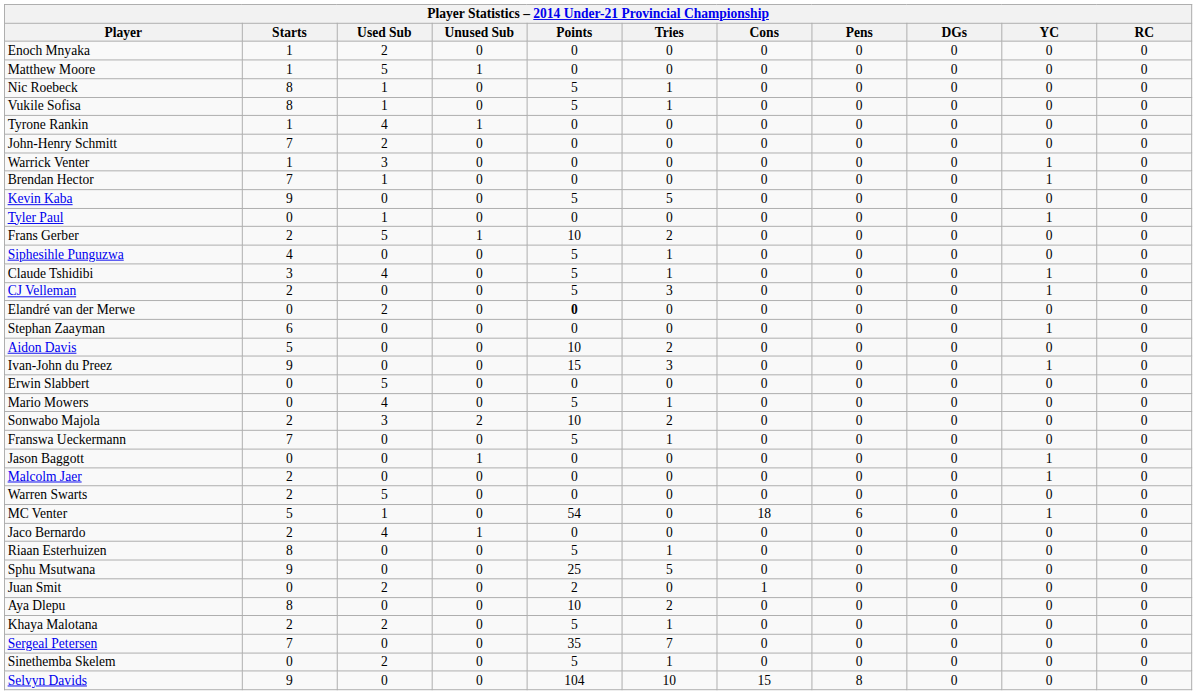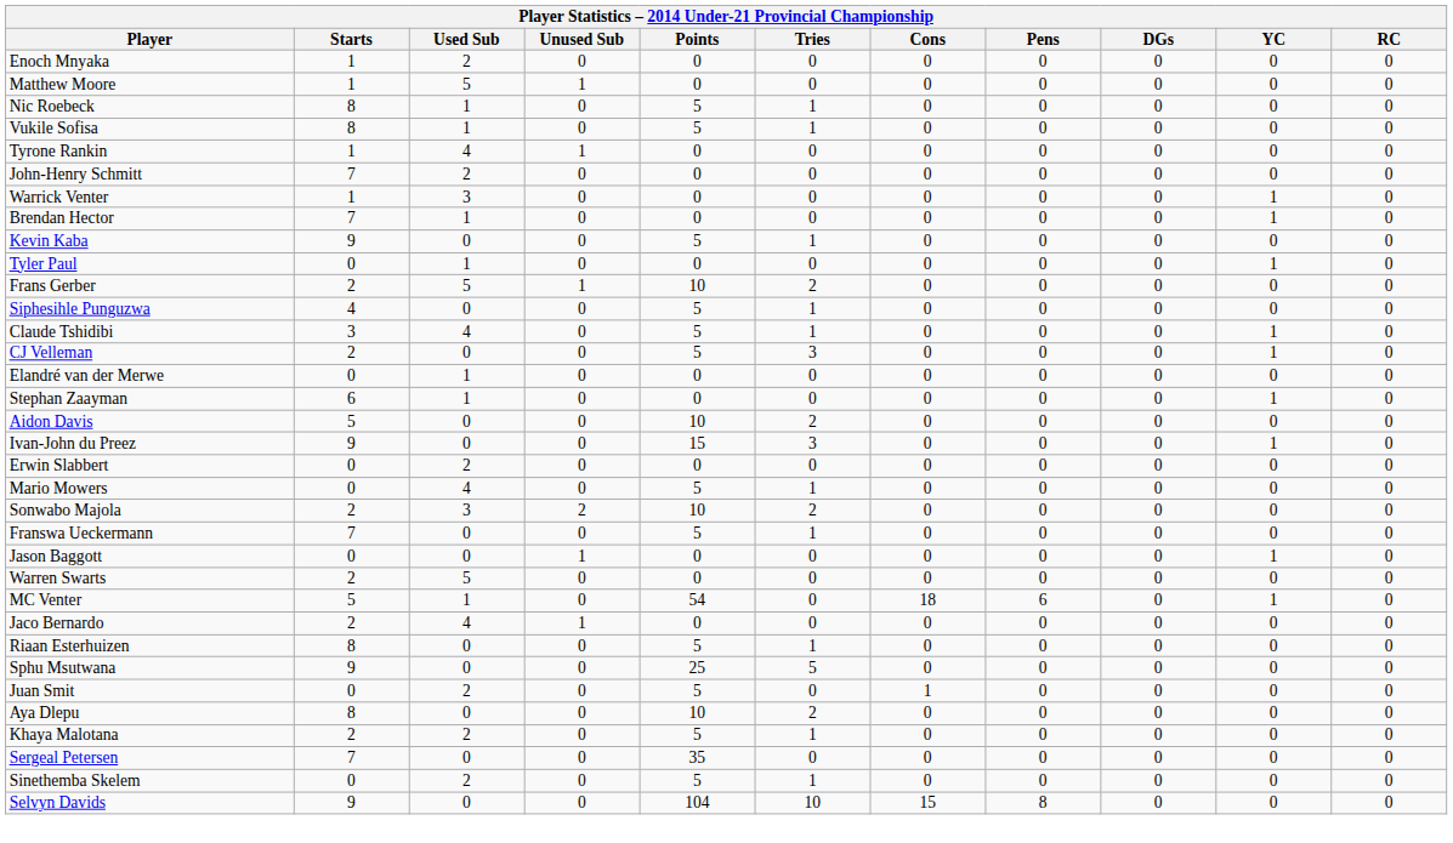 <table class="wikitable sortable"  style="text-align:center; line-height:90%; font-size:90%; width:100%;">
 <tr>
 <th colspan=11>Player Statistics – <a href='#'>2014 Under-21 Provincial Championship</a></th>
 </tr>
 <tr>
 <th style="width:20%;">Player</th>
 <th style="width:8%;">Starts</th>
 <th style="width:8%;">Used Sub</th>
 <th style="width:8%;">Unused Sub</th>
 <th style="width:8%;">Points</th>
 <th style="width:8%;">Tries</th>
 <th style="width:8%;">Cons</th>
 <th style="width:8%;">Pens</th>
 <th style="width:8%;">DGs</th>
 <th style="width:8%;">YC</th>
 <th style="width:8%;">RC<br></th>
 </tr>
 <tr>
 <td align=left>Enoch Mnyaka</td>
 <td>1</td>
 <td>2</td>
 <td>0</td>
 <td>0</td>
 <td>0</td>
 <td>0</td>
 <td>0</td>
 <td>0</td>
 <td>0</td>
 <td>0</td>
 </tr>
 <tr>
 <td align=left>Matthew Moore</td>
 <td>1</td>
 <td>5</td>
 <td>1</td>
 <td>0</td>
 <td>0</td>
 <td>0</td>
 <td>0</td>
 <td>0</td>
 <td>0</td>
 <td>0</td>
 </tr>
 <tr>
 <td align=left>Nic Roebeck</td>
 <td>8</td>
 <td>1</td>
 <td>0</td>
 <td>5</td>
 <td>1</td>
 <td>0</td>
 <td>0</td>
 <td>0</td>
 <td>0</td>
 <td>0</td>
 </tr>
 <tr>
 <td align=left>Vukile Sofisa</td>
 <td>8</td>
 <td>1</td>
 <td>0</td>
 <td>5</td>
 <td>1</td>
 <td>0</td>
 <td>0</td>
 <td>0</td>
 <td>0</td>
 <td>0</td>
 </tr>
 <tr>
 <td align=left>Tyrone Rankin</td>
 <td>1</td>
 <td>4</td>
 <td>1</td>
 <td>0</td>
 <td>0</td>
 <td>0</td>
 <td>0</td>
 <td>0</td>
 <td>0</td>
 <td>0</td>
 </tr>
 <tr>
 <td align=left>John-Henry Schmitt</td>
 <td>7</td>
 <td>2</td>
 <td>0</td>
 <td>0</td>
 <td>0</td>
 <td>0</td>
 <td>0</td>
 <td>0</td>
 <td>0</td>
 <td>0</td>
 </tr>
 <tr>
 <td align=left>Warrick Venter</td>
 <td>1</td>
 <td>3</td>
 <td>0</td>
 <td>0</td>
 <td>0</td>
 <td>0</td>
 <td>0</td>
 <td>0</td>
 <td>1</td>
 <td>0</td>
 </tr>
 <tr>
 <td align=left>Brendan Hector</td>
 <td>7</td>
 <td>1</td>
 <td>0</td>
 <td>0</td>
 <td>0</td>
 <td>0</td>
 <td>0</td>
 <td>0</td>
 <td>1</td>
 <td>0</td>
 </tr>
 <tr>
 <td align=left><a href='#'>Kevin Kaba</a></td>
 <td>9</td>
 <td>0</td>
 <td>0</td>
 <td>5</td>
-<td>5</td>
+<td>1</td>
 <td>0</td>
 <td>0</td>
 <td>0</td>
 <td>0</td>
 <td>0</td>
 </tr>
 <tr>
 <td align=left><a href='#'>Tyler Paul</a></td>
 <td>0</td>
 <td>1</td>
 <td>0</td>
 <td>0</td>
 <td>0</td>
 <td>0</td>
 <td>0</td>
 <td>0</td>
 <td>1</td>
 <td>0</td>
 </tr>
 <tr>
 <td align=left>Frans Gerber</td>
 <td>2</td>
 <td>5</td>
 <td>1</td>
 <td>10</td>
 <td>2</td>
 <td>0</td>
 <td>0</td>
 <td>0</td>
 <td>0</td>
 <td>0</td>
 </tr>
 <tr>
 <td align=left><a href='#'>Siphesihle Punguzwa</a></td>
 <td>4</td>
 <td>0</td>
 <td>0</td>
 <td>5</td>
 <td>1</td>
 <td>0</td>
 <td>0</td>
 <td>0</td>
 <td>0</td>
 <td>0</td>
 </tr>
 <tr>
 <td align=left>Claude Tshidibi</td>
 <td>3</td>
 <td>4</td>
 <td>0</td>
 <td>5</td>
 <td>1</td>
 <td>0</td>
 <td>0</td>
 <td>0</td>
 <td>1</td>
 <td>0</td>
 </tr>
 <tr>
 <td align=left><a href='#'>CJ Velleman</a></td>
 <td>2</td>
 <td>0</td>
 <td>0</td>
 <td>5</td>
 <td>3</td>
 <td>0</td>
 <td>0</td>
 <td>0</td>
 <td>1</td>
 <td>0</td>
 </tr>
 <tr>
 <td align=left>Elandré van der Merwe</td>
 <td>0</td>
-<td>2</td>
+<td>1</td>
 <td>0</td>
-<td><strong>0</strong></td>
+<td>0</td>
 <td>0</td>
 <td>0</td>
 <td>0</td>
 <td>0</td>
 <td>0</td>
 <td>0</td>
 </tr>
 <tr>
 <td align=left>Stephan Zaayman</td>
 <td>6</td>
-<td>0</td>
+<td>1</td>
 <td>0</td>
 <td>0</td>
 <td>0</td>
 <td>0</td>
 <td>0</td>
 <td>0</td>
 <td>1</td>
 <td>0</td>
 </tr>
 <tr>
 <td align=left><a href='#'>Aidon Davis</a></td>
 <td>5</td>
 <td>0</td>
 <td>0</td>
 <td>10</td>
 <td>2</td>
 <td>0</td>
 <td>0</td>
 <td>0</td>
 <td>0</td>
 <td>0</td>
 </tr>
 <tr>
 <td align=left>Ivan-John du Preez</td>
 <td>9</td>
 <td>0</td>
 <td>0</td>
 <td>15</td>
 <td>3</td>
 <td>0</td>
 <td>0</td>
 <td>0</td>
 <td>1</td>
 <td>0</td>
 </tr>
 <tr>
 <td align=left>Erwin Slabbert</td>
 <td>0</td>
-<td>5</td>
+<td>2</td>
 <td>0</td>
 <td>0</td>
 <td>0</td>
 <td>0</td>
 <td>0</td>
 <td>0</td>
 <td>0</td>
 <td>0</td>
 </tr>
 <tr>
 <td align=left>Mario Mowers</td>
 <td>0</td>
 <td>4</td>
 <td>0</td>
 <td>5</td>
 <td>1</td>
 <td>0</td>
 <td>0</td>
 <td>0</td>
 <td>0</td>
 <td>0</td>
 </tr>
 <tr>
 <td align=left>Sonwabo Majola</td>
 <td>2</td>
 <td>3</td>
 <td>2</td>
 <td>10</td>
 <td>2</td>
 <td>0</td>
 <td>0</td>
 <td>0</td>
 <td>0</td>
 <td>0</td>
 </tr>
 <tr>
 <td align=left>Franswa Ueckermann</td>
 <td>7</td>
 <td>0</td>
 <td>0</td>
 <td>5</td>
 <td>1</td>
 <td>0</td>
 <td>0</td>
 <td>0</td>
 <td>0</td>
 <td>0</td>
 </tr>
 <tr>
 <td align=left>Jason Baggott</td>
 <td>0</td>
 <td>0</td>
 <td>1</td>
-<td>0</td>
-<td>0</td>
-<td>0</td>
-<td>0</td>
-<td>0</td>
-<td>1</td>
-<td>0</td>
-</tr>
-<tr>
-<td align=left><a href='#'>Malcolm Jaer</a></td>
-<td>2</td>
-<td>0</td>
-<td>0</td>
 <td>0</td>
 <td>0</td>
 <td>0</td>
 <td>0</td>
 <td>0</td>
 <td>1</td>
 <td>0</td>
 </tr>
 <tr>
 <td align=left>Warren Swarts</td>
 <td>2</td>
 <td>5</td>
 <td>0</td>
 <td>0</td>
 <td>0</td>
 <td>0</td>
 <td>0</td>
 <td>0</td>
 <td>0</td>
 <td>0</td>
 </tr>
 <tr>
 <td align=left>MC Venter</td>
 <td>5</td>
 <td>1</td>
 <td>0</td>
 <td>54</td>
 <td>0</td>
 <td>18</td>
 <td>6</td>
 <td>0</td>
 <td>1</td>
 <td>0</td>
 </tr>
 <tr>
 <td align=left>Jaco Bernardo</td>
 <td>2</td>
 <td>4</td>
 <td>1</td>
 <td>0</td>
 <td>0</td>
 <td>0</td>
 <td>0</td>
 <td>0</td>
 <td>0</td>
 <td>0</td>
 </tr>
 <tr>
 <td align=left>Riaan Esterhuizen</td>
 <td>8</td>
 <td>0</td>
 <td>0</td>
 <td>5</td>
 <td>1</td>
 <td>0</td>
 <td>0</td>
 <td>0</td>
 <td>0</td>
 <td>0</td>
 </tr>
 <tr>
 <td align=left>Sphu Msutwana</td>
 <td>9</td>
 <td>0</td>
 <td>0</td>
 <td>25</td>
 <td>5</td>
 <td>0</td>
 <td>0</td>
 <td>0</td>
 <td>0</td>
 <td>0</td>
 </tr>
 <tr>
 <td align=left>Juan Smit</td>
 <td>0</td>
 <td>2</td>
 <td>0</td>
-<td>2</td>
+<td>5</td>
 <td>0</td>
 <td>1</td>
 <td>0</td>
 <td>0</td>
 <td>0</td>
 <td>0</td>
 </tr>
 <tr>
 <td align=left>Aya Dlepu</td>
 <td>8</td>
 <td>0</td>
 <td>0</td>
 <td>10</td>
 <td>2</td>
 <td>0</td>
 <td>0</td>
 <td>0</td>
 <td>0</td>
 <td>0</td>
 </tr>
 <tr>
 <td align=left>Khaya Malotana</td>
 <td>2</td>
 <td>2</td>
 <td>0</td>
 <td>5</td>
 <td>1</td>
 <td>0</td>
 <td>0</td>
 <td>0</td>
 <td>0</td>
 <td>0</td>
 </tr>
 <tr>
 <td align=left><a href='#'>Sergeal Petersen</a></td>
 <td>7</td>
 <td>0</td>
 <td>0</td>
 <td>35</td>
-<td>7</td>
+<td>0</td>
 <td>0</td>
 <td>0</td>
 <td>0</td>
 <td>0</td>
 <td>0</td>
 </tr>
 <tr>
 <td align=left>Sinethemba Skelem</td>
 <td>0</td>
 <td>2</td>
 <td>0</td>
 <td>5</td>
 <td>1</td>
 <td>0</td>
 <td>0</td>
 <td>0</td>
 <td>0</td>
 <td>0</td>
 </tr>
 <tr>
 <td align=left><a href='#'>Selvyn Davids</a></td>
 <td>9</td>
 <td>0</td>
 <td>0</td>
 <td>104</td>
 <td>10</td>
 <td>15</td>
 <td>8</td>
 <td>0</td>
 <td>0</td>
 <td>0</td>
 </tr>
 </table>
